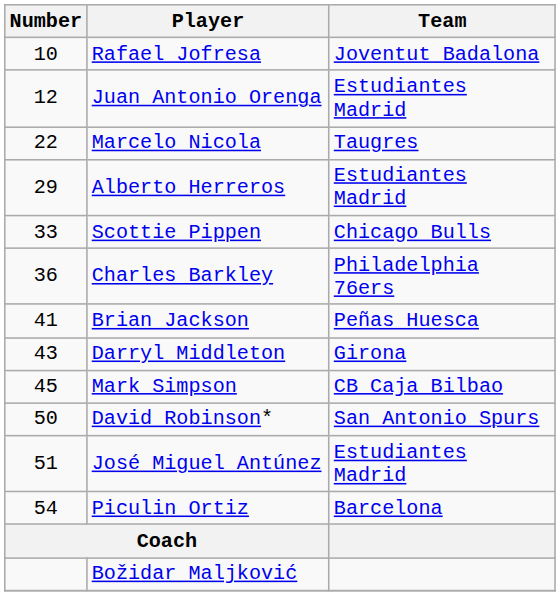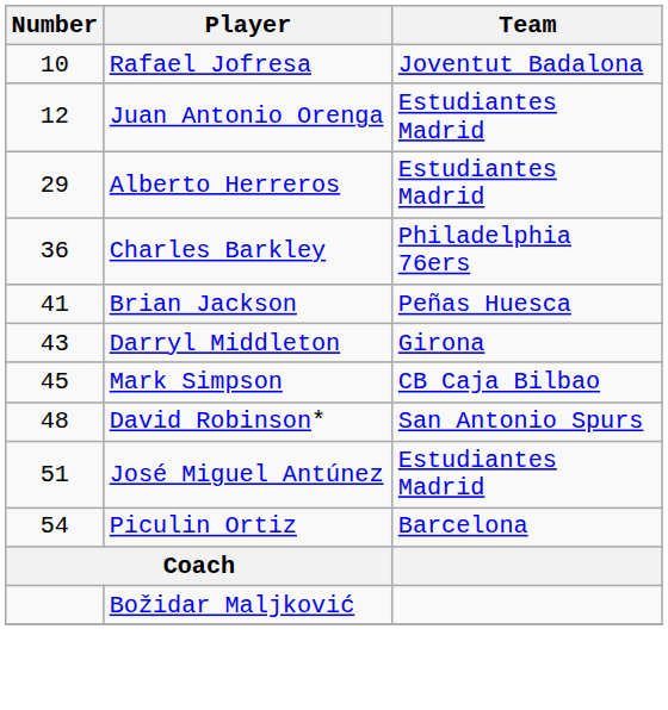 <table class="wikitable">
 <tr>
 <th style="width:10px;">Number</th>
 <th style="width:150px;">Player</th>
 <th style="width:140px;">Team</th>
 </tr>
 <tr>
 <td style="text-align:center">10</td>
 <td> <a href='#'>Rafael Jofresa</a></td>
 <td> <a href='#'>Joventut Badalona</a></td>
 </tr>
 <tr>
 <td style="text-align:center">12</td>
 <td> <a href='#'>Juan Antonio Orenga</a></td>
 <td> <a href='#'>Estudiantes Madrid</a></td>
 </tr>
 <tr>
-<td style="text-align:center">22</td>
-<td> <a href='#'>Marcelo Nicola</a></td>
-<td> <a href='#'>Taugres</a></td>
-</tr>
-<tr>
 <td style="text-align:center">29</td>
 <td> <a href='#'>Alberto Herreros</a></td>
 <td> <a href='#'>Estudiantes Madrid</a></td>
-</tr>
-<tr>
-<td style="text-align:center">33</td>
-<td> <a href='#'>Scottie Pippen</a></td>
-<td> <a href='#'>Chicago Bulls</a></td>
 </tr>
 <tr>
 <td style="text-align:center">36</td>
 <td> <a href='#'>Charles Barkley</a></td>
 <td> <a href='#'>Philadelphia 76ers</a></td>
 </tr>
 <tr>
 <td style="text-align:center">41</td>
 <td> <a href='#'>Brian Jackson</a></td>
 <td> <a href='#'>Peñas Huesca</a></td>
 </tr>
 <tr>
 <td style="text-align:center">43</td>
 <td> <a href='#'>Darryl Middleton</a></td>
 <td> <a href='#'>Girona</a></td>
 </tr>
 <tr>
 <td style="text-align:center">45</td>
 <td> <a href='#'> Mark Simpson</a></td>
 <td> <a href='#'>CB Caja Bilbao</a></td>
 </tr>
 <tr>
-<td style="text-align:center">50</td>
+<td style="text-align:center">48</td>
 <td> <a href='#'>David Robinson</a>*</td>
 <td> <a href='#'>San Antonio Spurs</a></td>
 </tr>
 <tr>
 <td style="text-align:center">51</td>
 <td> <a href='#'>José Miguel Antúnez</a></td>
 <td> <a href='#'>Estudiantes Madrid</a></td>
 </tr>
 <tr>
 <td style="text-align:center">54</td>
 <td> <a href='#'>Piculin Ortiz</a></td>
 <td> <a href='#'>Barcelona</a></td>
 </tr>
 <tr>
 <th colspan="2">Coach</th>
 <th></th>
 </tr>
 <tr>
 <td></td>
 <td> <a href='#'>Božidar Maljković</a></td>
 <td></td>
 </tr>
 <tr>
 </tr>
 </table>
